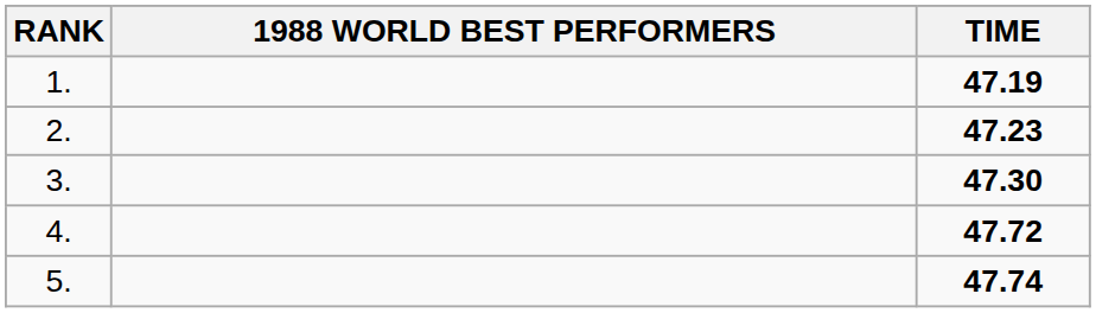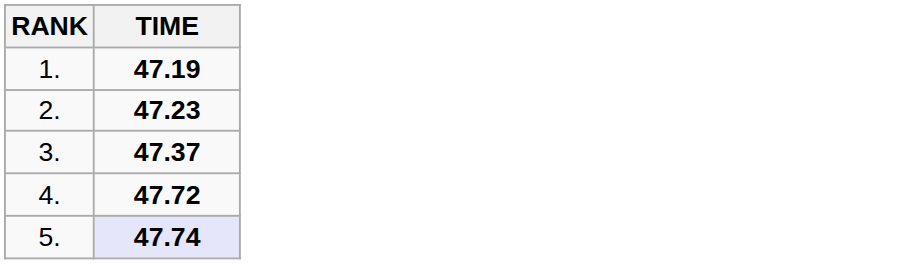 <table class="wikitable" style="border-collapse: collapse; font-size: 90%;">
 <tr>
 <th>RANK</th>
-<th align="center" style="width: 25em">1988 WORLD BEST PERFORMERS</th>
 <th align="center" style="width: 5em">TIME</th>
 </tr>
 <tr>
 <td align="center">1.</td>
-<td></td>
 <td align="center"><strong>47.19</strong></td>
 </tr>
 <tr>
 <td align="center">2.</td>
-<td></td>
 <td align="center"><strong>47.23</strong></td>
 </tr>
 <tr>
 <td align="center">3.</td>
-<td></td>
-<td align="center"><strong>47.30</strong></td>
+<td align="center"><strong>47.37</strong></td>
 </tr>
 <tr>
 <td align="center">4.</td>
-<td></td>
 <td align="center"><strong>47.72</strong></td>
 </tr>
 <tr>
 <td align="center">5.</td>
-<td></td>
-<td align="center"><strong>47.74</strong></td>
+<td align="center" style="background: lavender;"><strong>47.74</strong></td>
 </tr>
 </table>
